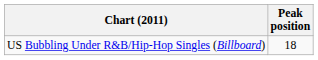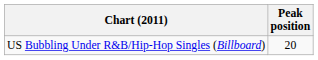 <table class="wikitable plainrowheaders">
 <tr>
 <th scope="col">Chart (2011)</th>
 <th scope="col">Peak<br>position</th>
 </tr>
 <tr>
 <td scope="row">US <a href='#'>Bubbling Under R&B/Hip-Hop Singles</a> (<em><a href='#'>Billboard</a></em>)</td>
-<td style="text-align:center;">18</td>
+<td style="text-align:center;">20</td>
 </tr>
 </table>
